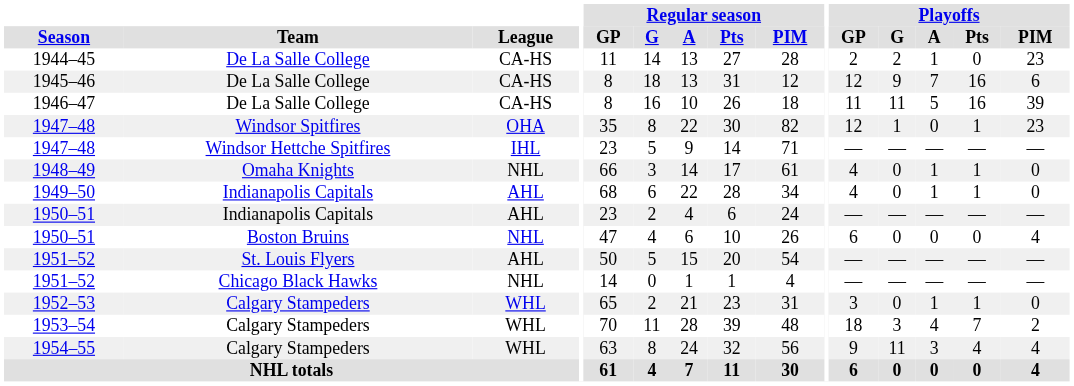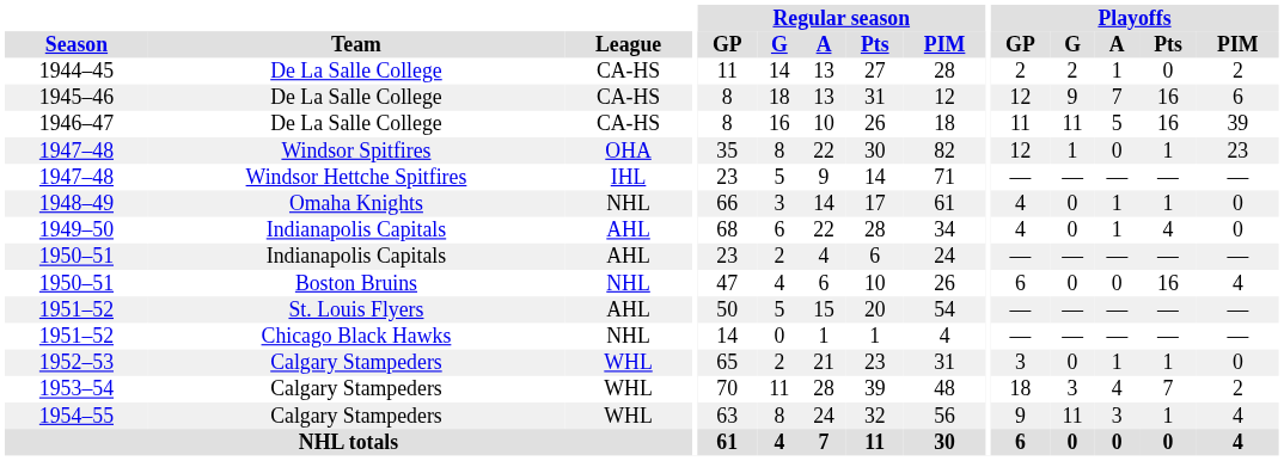 <table border="0" cellpadding="1" cellspacing="0" style="text-align:center; width:60em">
 <tr bgcolor="#e0e0e0">
 <th colspan="3" bgcolor="#ffffff"></th>
 <th rowspan="100" bgcolor="#ffffff"></th>
 <th colspan="5"><a href='#'>Regular season</a></th>
 <th rowspan="100" bgcolor="#ffffff"></th>
 <th colspan="5"><a href='#'>Playoffs</a></th>
 </tr>
 <tr bgcolor="#e0e0e0">
 <th><a href='#'>Season</a></th>
 <th>Team</th>
 <th>League</th>
 <th>GP</th>
 <th><a href='#'>G</a></th>
 <th><a href='#'>A</a></th>
 <th><a href='#'>Pts</a></th>
 <th><a href='#'>PIM</a></th>
 <th>GP</th>
 <th>G</th>
 <th>A</th>
 <th>Pts</th>
 <th>PIM</th>
 </tr>
 <tr>
 <td>1944–45</td>
 <td><a href='#'>De La Salle College</a></td>
 <td>CA-HS</td>
 <td>11</td>
 <td>14</td>
 <td>13</td>
 <td>27</td>
 <td>28</td>
 <td>2</td>
 <td>2</td>
 <td>1</td>
 <td>0</td>
-<td>23</td>
+<td>2</td>
 </tr>
 <tr bgcolor="#f0f0f0">
 <td>1945–46</td>
 <td>De La Salle College</td>
 <td>CA-HS</td>
 <td>8</td>
 <td>18</td>
 <td>13</td>
 <td>31</td>
 <td>12</td>
 <td>12</td>
 <td>9</td>
 <td>7</td>
 <td>16</td>
 <td>6</td>
 </tr>
 <tr>
 <td>1946–47</td>
 <td>De La Salle College</td>
 <td>CA-HS</td>
 <td>8</td>
 <td>16</td>
 <td>10</td>
 <td>26</td>
 <td>18</td>
 <td>11</td>
 <td>11</td>
 <td>5</td>
 <td>16</td>
 <td>39</td>
 </tr>
 <tr bgcolor="#f0f0f0">
 <td><a href='#'>1947–48</a></td>
 <td><a href='#'>Windsor Spitfires</a></td>
 <td><a href='#'>OHA</a></td>
 <td>35</td>
 <td>8</td>
 <td>22</td>
 <td>30</td>
 <td>82</td>
 <td>12</td>
 <td>1</td>
 <td>0</td>
 <td>1</td>
 <td>23</td>
 </tr>
 <tr>
 <td><a href='#'>1947–48</a></td>
 <td><a href='#'>Windsor Hettche Spitfires</a></td>
 <td><a href='#'>IHL</a></td>
 <td>23</td>
 <td>5</td>
 <td>9</td>
 <td>14</td>
 <td>71</td>
 <td>—</td>
 <td>—</td>
 <td>—</td>
 <td>—</td>
 <td>—</td>
 </tr>
 <tr bgcolor="#f0f0f0">
 <td><a href='#'>1948–49</a></td>
 <td><a href='#'>Omaha Knights</a></td>
 <td>NHL</td>
 <td>66</td>
 <td>3</td>
 <td>14</td>
 <td>17</td>
 <td>61</td>
 <td>4</td>
 <td>0</td>
 <td>1</td>
 <td>1</td>
 <td>0</td>
 </tr>
 <tr>
 <td><a href='#'>1949–50</a></td>
 <td><a href='#'>Indianapolis Capitals</a></td>
 <td><a href='#'>AHL</a></td>
 <td>68</td>
 <td>6</td>
 <td>22</td>
 <td>28</td>
 <td>34</td>
 <td>4</td>
 <td>0</td>
 <td>1</td>
-<td>1</td>
+<td>4</td>
 <td>0</td>
 </tr>
 <tr bgcolor="#f0f0f0">
 <td><a href='#'>1950–51</a></td>
 <td>Indianapolis Capitals</td>
 <td>AHL</td>
 <td>23</td>
 <td>2</td>
 <td>4</td>
 <td>6</td>
 <td>24</td>
 <td>—</td>
 <td>—</td>
 <td>—</td>
 <td>—</td>
 <td>—</td>
 </tr>
 <tr>
 <td><a href='#'>1950–51</a></td>
 <td><a href='#'>Boston Bruins</a></td>
 <td><a href='#'>NHL</a></td>
 <td>47</td>
 <td>4</td>
 <td>6</td>
 <td>10</td>
 <td>26</td>
 <td>6</td>
 <td>0</td>
 <td>0</td>
-<td>0</td>
+<td>16</td>
 <td>4</td>
 </tr>
 <tr bgcolor="#f0f0f0">
 <td><a href='#'>1951–52</a></td>
 <td><a href='#'>St. Louis Flyers</a></td>
 <td>AHL</td>
 <td>50</td>
 <td>5</td>
 <td>15</td>
 <td>20</td>
 <td>54</td>
 <td>—</td>
 <td>—</td>
 <td>—</td>
 <td>—</td>
 <td>—</td>
 </tr>
 <tr>
 <td><a href='#'>1951–52</a></td>
 <td><a href='#'>Chicago Black Hawks</a></td>
 <td>NHL</td>
 <td>14</td>
 <td>0</td>
 <td>1</td>
 <td>1</td>
 <td>4</td>
 <td>—</td>
 <td>—</td>
 <td>—</td>
 <td>—</td>
 <td>—</td>
 </tr>
 <tr bgcolor="#f0f0f0">
 <td><a href='#'>1952–53</a></td>
 <td><a href='#'>Calgary Stampeders</a></td>
 <td><a href='#'>WHL</a></td>
 <td>65</td>
 <td>2</td>
 <td>21</td>
 <td>23</td>
 <td>31</td>
 <td>3</td>
 <td>0</td>
 <td>1</td>
 <td>1</td>
 <td>0</td>
 </tr>
 <tr>
 <td><a href='#'>1953–54</a></td>
 <td>Calgary Stampeders</td>
 <td>WHL</td>
 <td>70</td>
 <td>11</td>
 <td>28</td>
 <td>39</td>
 <td>48</td>
 <td>18</td>
 <td>3</td>
 <td>4</td>
 <td>7</td>
 <td>2</td>
 </tr>
 <tr bgcolor="#f0f0f0">
 <td><a href='#'>1954–55</a></td>
 <td>Calgary Stampeders</td>
 <td>WHL</td>
 <td>63</td>
 <td>8</td>
 <td>24</td>
 <td>32</td>
 <td>56</td>
 <td>9</td>
 <td>11</td>
 <td>3</td>
-<td>4</td>
+<td>1</td>
 <td>4</td>
 </tr>
 <tr bgcolor="#e0e0e0">
 <th colspan="3">NHL totals</th>
 <th>61</th>
 <th>4</th>
 <th>7</th>
 <th>11</th>
 <th>30</th>
 <th>6</th>
 <th>0</th>
 <th>0</th>
 <th>0</th>
 <th>4</th>
 </tr>
 </table>
